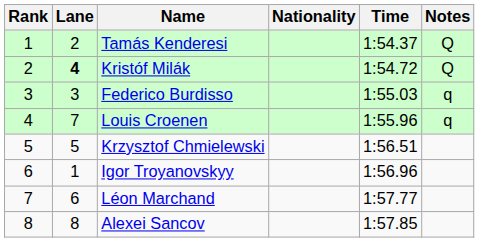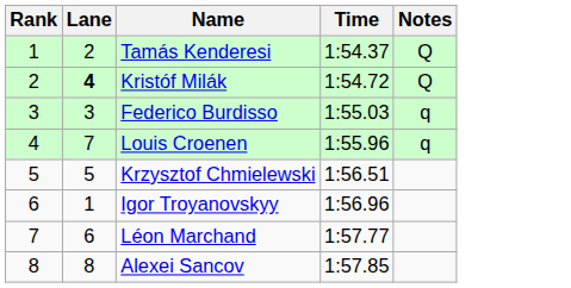 <table class="wikitable sortable" style="text-align:center">
 <tr>
 <th>Rank</th>
 <th>Lane</th>
 <th>Name</th>
-<th>Nationality</th>
 <th>Time</th>
 <th>Notes</th>
 </tr>
 <tr bgcolor=ccffcc>
 <td>1</td>
 <td>2</td>
 <td align=left><a href='#'>Tamás Kenderesi</a></td>
-<td align=left></td>
 <td>1:54.37</td>
 <td>Q</td>
 </tr>
 <tr bgcolor=ccffcc>
 <td>2</td>
 <td><strong>4</strong></td>
 <td align=left><a href='#'>Kristóf Milák</a></td>
-<td align=left></td>
 <td>1:54.72</td>
 <td>Q</td>
 </tr>
 <tr bgcolor=ccffcc>
 <td>3</td>
 <td>3</td>
 <td align=left><a href='#'>Federico Burdisso</a></td>
-<td align=left></td>
 <td>1:55.03</td>
 <td>q</td>
 </tr>
 <tr bgcolor=ccffcc>
 <td>4</td>
 <td>7</td>
 <td align=left><a href='#'>Louis Croenen</a></td>
-<td align=left></td>
 <td>1:55.96</td>
 <td>q</td>
 </tr>
 <tr>
 <td>5</td>
 <td>5</td>
 <td align=left><a href='#'>Krzysztof Chmielewski</a></td>
-<td align=left></td>
 <td>1:56.51</td>
 <td></td>
 </tr>
 <tr>
 <td>6</td>
 <td>1</td>
 <td align=left><a href='#'>Igor Troyanovskyy</a></td>
-<td align=left></td>
 <td>1:56.96</td>
 <td></td>
 </tr>
 <tr>
 <td>7</td>
 <td>6</td>
 <td align=left><a href='#'>Léon Marchand</a></td>
-<td align=left></td>
 <td>1:57.77</td>
 <td></td>
 </tr>
 <tr>
 <td>8</td>
 <td>8</td>
 <td align=left><a href='#'>Alexei Sancov</a></td>
-<td align=left></td>
 <td>1:57.85</td>
 <td></td>
 </tr>
 </table>
